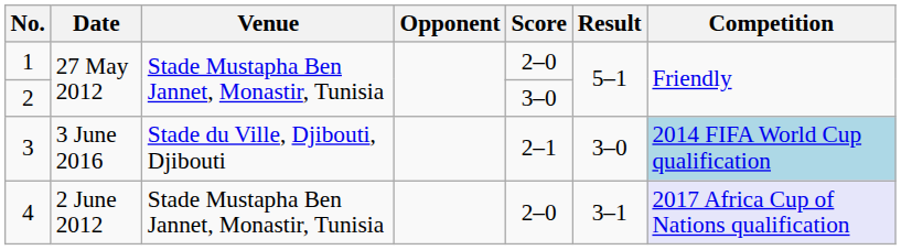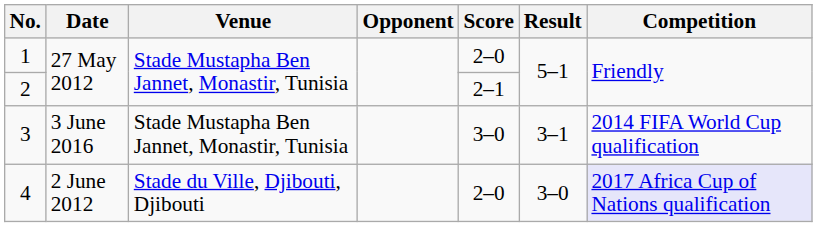 <table class="wikitable sortable">
 <tr>
 <th scope="col">No.</th>
 <th scope="col" data-sort-type="date">Date</th>
 <th scope="col">Venue</th>
 <th scope="col">Opponent</th>
 <th scope="col">Score</th>
 <th scope="col">Result</th>
 <th scope="col">Competition</th>
 </tr>
 <tr>
 <td style="text-align:center">1</td>
 <td rowspan="2">27 May 2012</td>
 <td rowspan="2"><a href='#'>Stade Mustapha Ben Jannet</a>, <a href='#'>Monastir</a>, Tunisia</td>
 <td rowspan="2"></td>
 <td style="text-align:center">2–0</td>
 <td rowspan="2" style="text-align:center">5–1</td>
 <td rowspan="2"><a href='#'>Friendly</a></td>
 </tr>
 <tr>
 <td style="text-align:center">2</td>
-<td style="text-align:center">3–0</td>
+<td style="text-align:center">2–1</td>
 </tr>
 <tr>
 <td style="text-align:center">3</td>
 <td>3 June 2016</td>
-<td><a href='#'>Stade du Ville</a>, <a href='#'>Djibouti</a>, Djibouti</td>
+<td>Stade Mustapha Ben Jannet, Monastir, Tunisia</td>
 <td></td>
-<td style="text-align:center">2–1</td>
 <td style="text-align:center">3–0</td>
-<td style="background: lightblue;"><a href='#'>2014 FIFA World Cup qualification</a></td>
+<td style="text-align:center">3–1</td>
+<td><a href='#'>2014 FIFA World Cup qualification</a></td>
 </tr>
 <tr>
 <td style="text-align:center">4</td>
 <td>2 June 2012</td>
-<td>Stade Mustapha Ben Jannet, Monastir, Tunisia</td>
+<td><a href='#'>Stade du Ville</a>, <a href='#'>Djibouti</a>, Djibouti</td>
 <td></td>
 <td style="text-align:center">2–0</td>
-<td style="text-align:center">3–1</td>
+<td style="text-align:center">3–0</td>
 <td style="background: lavender;"><a href='#'>2017 Africa Cup of Nations qualification</a></td>
 </tr>
 </table>
